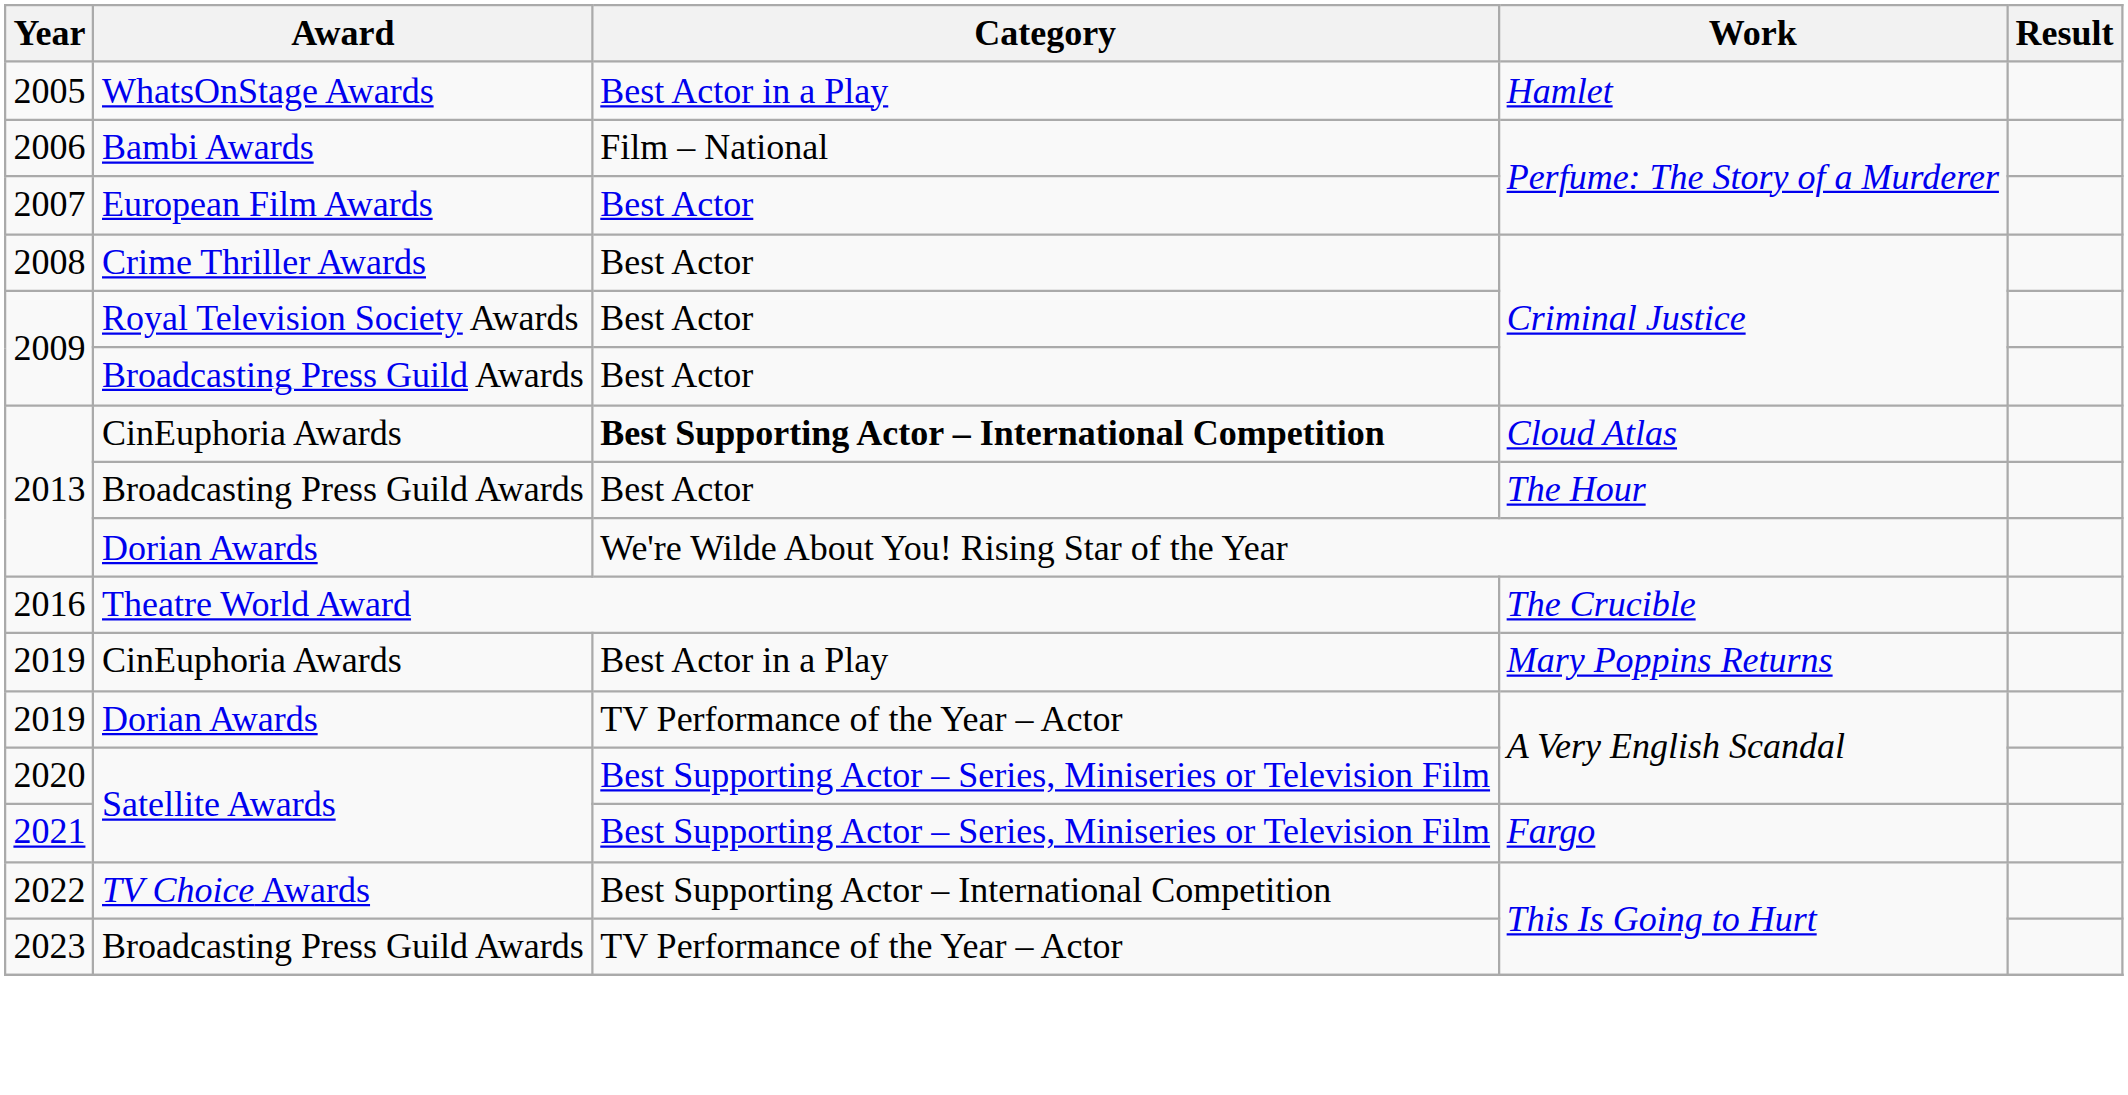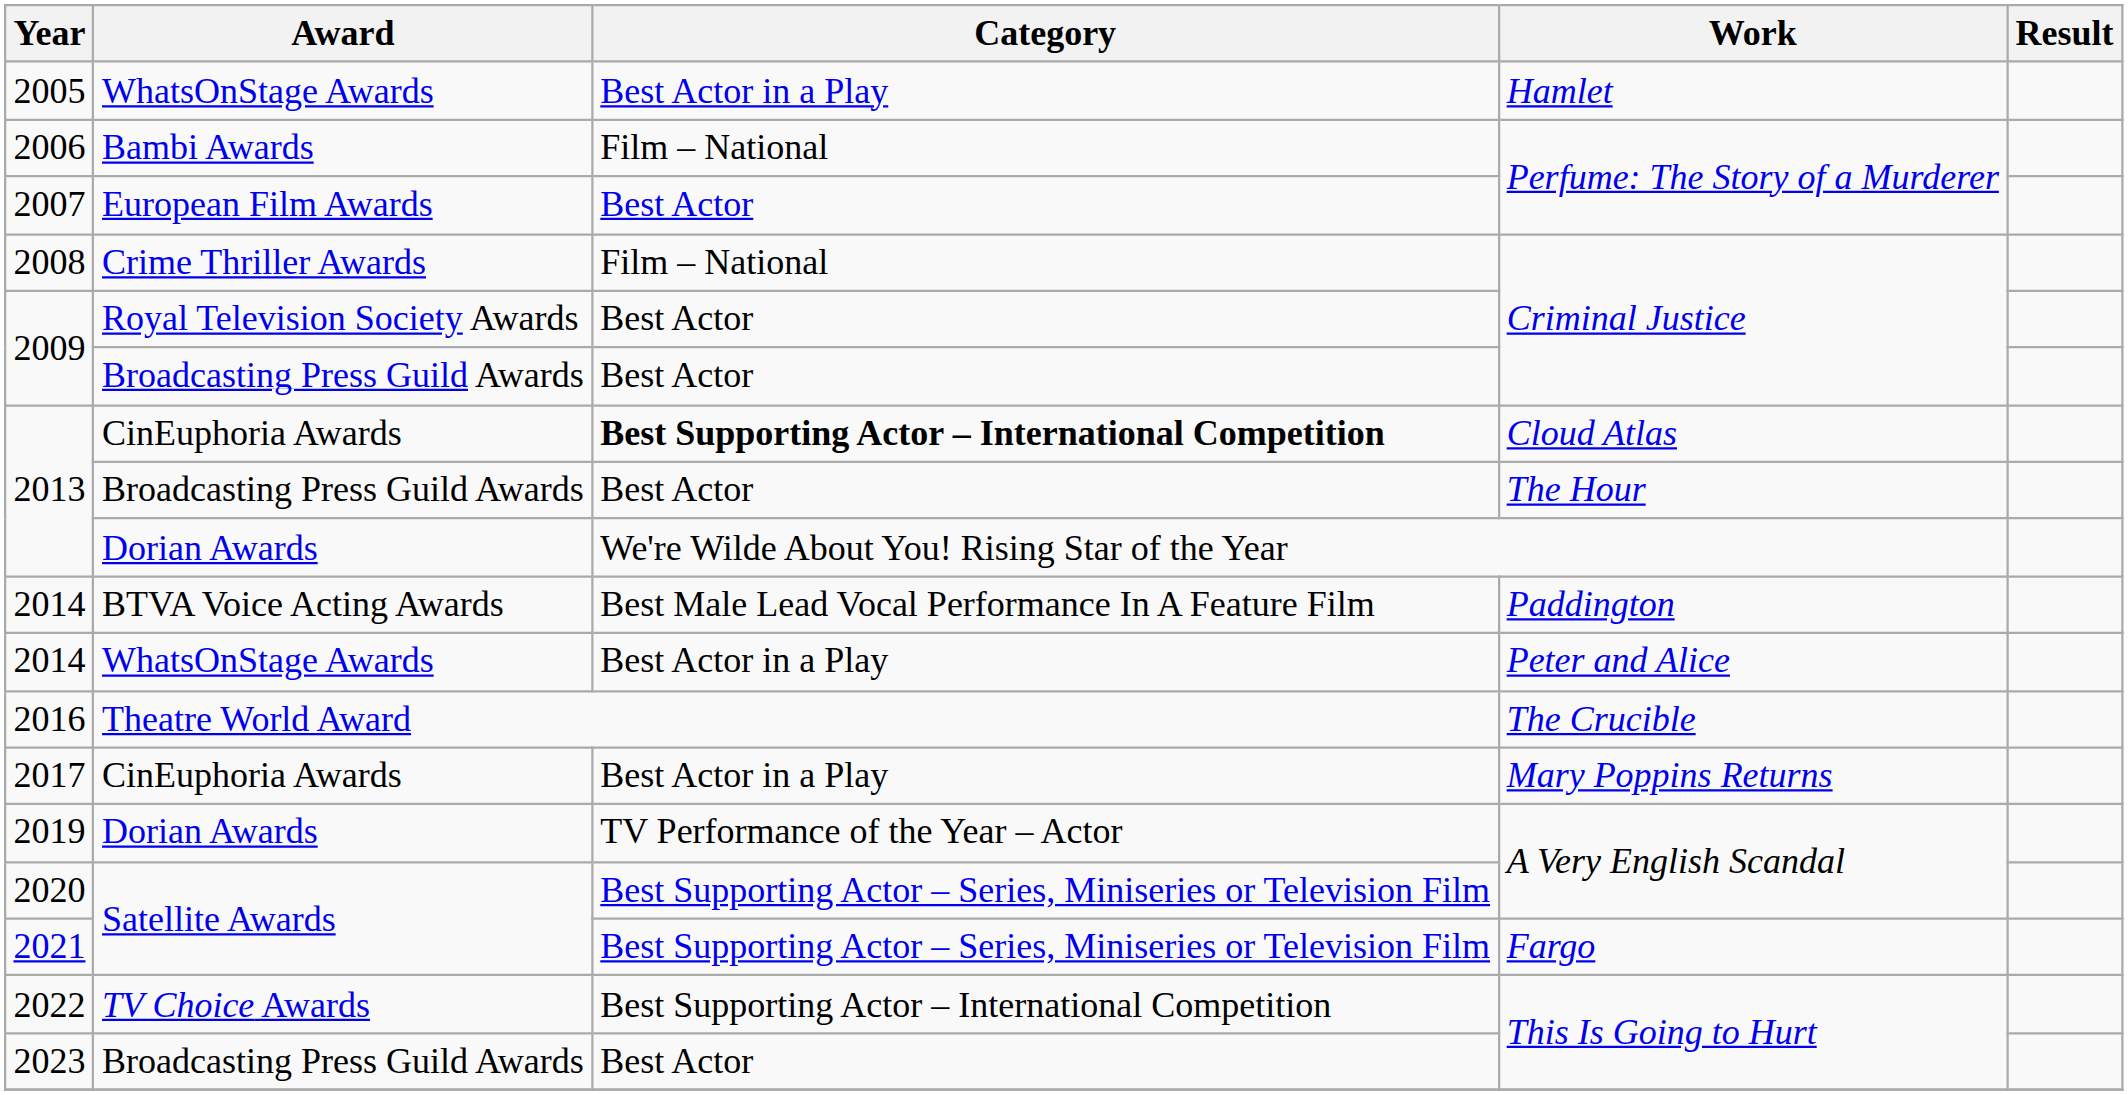 <table class="wikitable unsortable">
 <tr>
 <th>Year</th>
 <th>Award</th>
 <th>Category</th>
 <th>Work</th>
 <th>Result</th>
 </tr>
 <tr>
 <td>2005</td>
 <td><a href='#'>WhatsOnStage Awards</a></td>
 <td><a href='#'>Best Actor in a Play</a></td>
 <td><em><a href='#'>Hamlet</a></em></td>
 <td></td>
 </tr>
 <tr>
 <td>2006</td>
 <td><a href='#'>Bambi Awards</a></td>
 <td>Film – National</td>
 <td rowspan="2"><em><a href='#'>Perfume: The Story of a Murderer</a></em></td>
 <td></td>
 </tr>
 <tr>
 <td>2007</td>
 <td><a href='#'>European Film Awards</a></td>
 <td><a href='#'>Best Actor</a></td>
 <td></td>
 </tr>
 <tr>
 <td>2008</td>
 <td><a href='#'>Crime Thriller Awards</a></td>
-<td>Best Actor</td>
+<td>Film – National</td>
 <td rowspan="3"><em><a href='#'>Criminal Justice</a></em></td>
 <td></td>
 </tr>
 <tr>
 <td rowspan="2">2009</td>
 <td><a href='#'>Royal Television Society</a> Awards</td>
 <td>Best Actor</td>
 <td></td>
 </tr>
 <tr>
 <td><a href='#'>Broadcasting Press Guild</a> Awards</td>
 <td>Best Actor</td>
 <td></td>
 </tr>
 <tr>
 <td rowspan="3">2013</td>
 <td>CinEuphoria Awards</td>
 <td><strong>Best Supporting Actor – International Competition</strong></td>
 <td><em><a href='#'>Cloud Atlas</a></em></td>
 <td></td>
 </tr>
 <tr>
 <td>Broadcasting Press Guild Awards</td>
 <td>Best Actor</td>
 <td><em><a href='#'>The Hour</a></em></td>
 <td></td>
 </tr>
 <tr>
 <td><a href='#'>Dorian Awards</a></td>
 <td colspan="2">We're Wilde About You! Rising Star of the Year</td>
 <td></td>
 </tr>
 <tr>
+<td>2014</td>
+<td>BTVA Voice Acting Awards</td>
+<td>Best Male Lead Vocal Performance In A Feature Film</td>
+<td><em><a href='#'>Paddington</a></em></td>
+<td></td>
+</tr>
+<tr>
+<td>2014</td>
+<td><a href='#'>WhatsOnStage Awards</a></td>
+<td>Best Actor in a Play</td>
+<td><em><a href='#'>Peter and Alice</a></em></td>
+<td></td>
+</tr>
+<tr>
 <td>2016</td>
 <td colspan="2"><a href='#'>Theatre World Award</a></td>
 <td><em><a href='#'>The Crucible</a></em></td>
 <td></td>
 </tr>
 <tr>
-<td>2019</td>
+<td>2017</td>
 <td>CinEuphoria Awards</td>
 <td>Best Actor in a Play</td>
 <td><em><a href='#'>Mary Poppins Returns</a></em></td>
 <td></td>
 </tr>
 <tr>
 <td>2019</td>
 <td><a href='#'>Dorian Awards</a></td>
 <td>TV Performance of the Year – Actor</td>
 <td rowspan=2><em>A Very English Scandal</em></td>
 <td></td>
 </tr>
 <tr>
 <td>2020</td>
 <td rowspan=2><a href='#'>Satellite Awards</a></td>
 <td><a href='#'>Best Supporting Actor – Series, Miniseries or Television Film</a></td>
 <td></td>
 </tr>
 <tr>
 <td><a href='#'>2021</a></td>
 <td><a href='#'>Best Supporting Actor – Series, Miniseries or Television Film</a></td>
 <td><em><a href='#'>Fargo</a></em></td>
 <td></td>
 </tr>
 <tr>
 <td>2022</td>
 <td><a href='#'><em>TV Choice</em> Awards</a></td>
 <td>Best Supporting Actor – International Competition</td>
 <td rowspan="2"><em><a href='#'>This Is Going to Hurt</a></em></td>
 <td></td>
 </tr>
 <tr>
 <td>2023</td>
 <td>Broadcasting Press Guild Awards</td>
-<td>TV Performance of the Year – Actor</td>
+<td>Best Actor</td>
 <td></td>
 </tr>
 <tr>
 </tr>
 </table>
